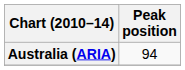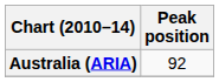 <table class="wikitable sortable plainrowheaders" style="text-align:center">
 <tr>
 <th>Chart (2010–14)</th>
 <th>Peak<br>position</th>
 </tr>
 <tr>
 <th scope="row">Australia (<a href='#'>ARIA</a>)</th>
-<td>94</td>
+<td>92</td>
 </tr>
 <tr>
 </tr>
 <tr>
 </tr>
 <tr>
 </tr>
 <tr>
 </tr>
 <tr>
 </tr>
 <tr>
 </tr>
 <tr>
 </tr>
 </table>
